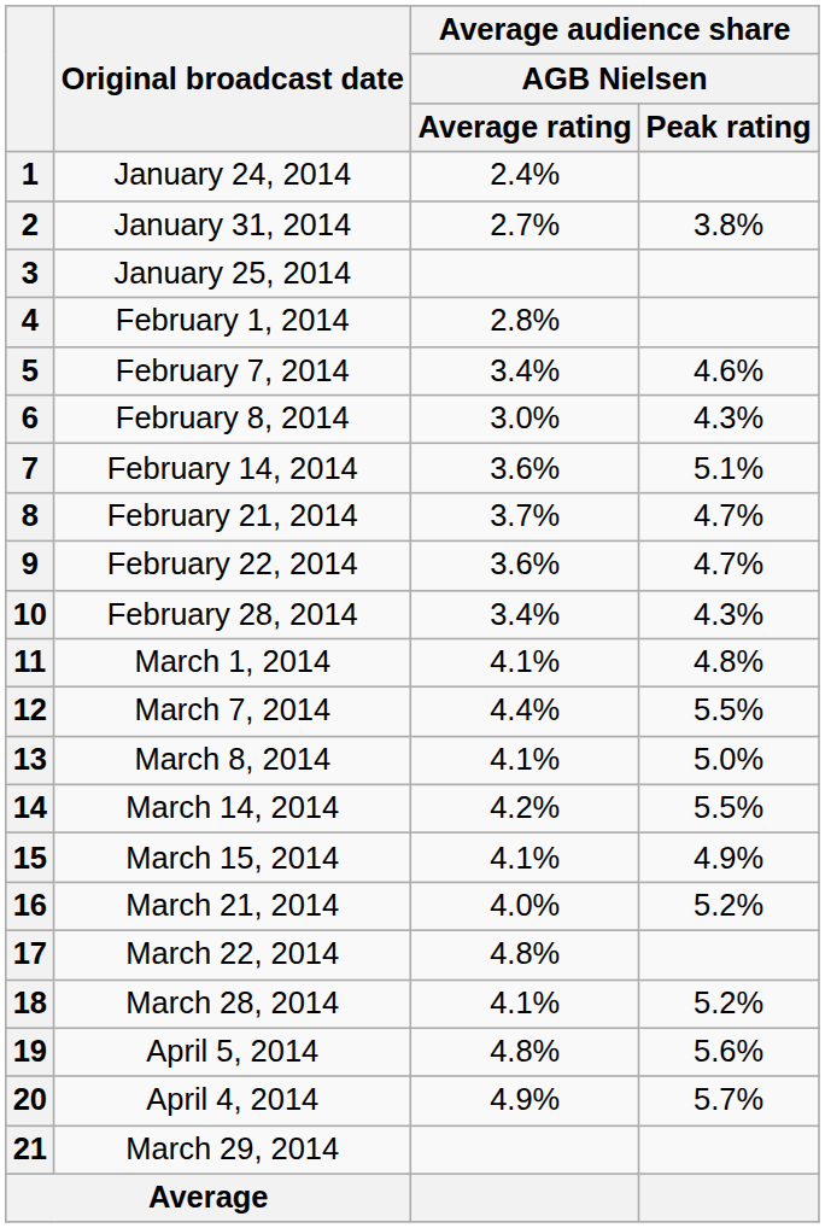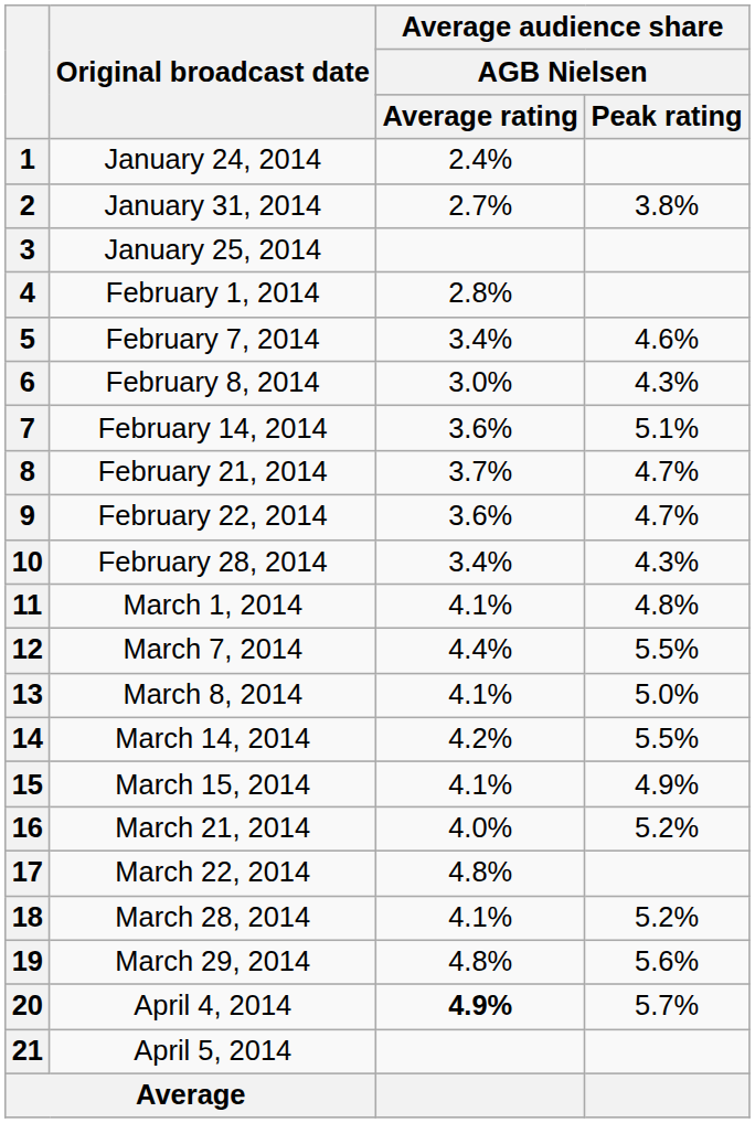 <table class="wikitable" style="text-align:center">
 <tr>
 <th rowspan="3"></th>
 <th rowspan="3">Original broadcast date</th>
 <th colspan="2">Average audience share</th>
 </tr>
 <tr>
 <th colspan="2">AGB Nielsen</th>
 </tr>
 <tr>
 <th>Average rating</th>
 <th>Peak rating</th>
 </tr>
 <tr>
 <th>1</th>
 <td>January 24, 2014</td>
 <td>2.4%</td>
 <td></td>
 </tr>
 <tr>
 <th>2</th>
 <td>January 31, 2014</td>
 <td>2.7%</td>
 <td>3.8%</td>
 </tr>
 <tr>
 <th>3</th>
 <td>January 25, 2014</td>
 <td></td>
 <td></td>
 </tr>
 <tr>
 <th>4</th>
 <td>February 1, 2014</td>
 <td>2.8%</td>
 <td></td>
 </tr>
 <tr>
 <th>5</th>
 <td>February 7, 2014</td>
 <td>3.4%</td>
 <td>4.6%</td>
 </tr>
 <tr>
 <th>6</th>
 <td>February 8, 2014</td>
 <td>3.0%</td>
 <td>4.3%</td>
 </tr>
 <tr>
 <th>7</th>
 <td>February 14, 2014</td>
 <td>3.6%</td>
 <td>5.1%</td>
 </tr>
 <tr>
 <th>8</th>
 <td>February 21, 2014</td>
 <td>3.7%</td>
 <td>4.7%</td>
 </tr>
 <tr>
 <th>9</th>
 <td>February 22, 2014</td>
 <td>3.6%</td>
 <td>4.7%</td>
 </tr>
 <tr>
 <th>10</th>
 <td>February 28, 2014</td>
 <td>3.4%</td>
 <td>4.3%</td>
 </tr>
 <tr>
 <th>11</th>
 <td>March 1, 2014</td>
 <td>4.1%</td>
 <td>4.8%</td>
 </tr>
 <tr>
 <th>12</th>
 <td>March 7, 2014</td>
 <td>4.4%</td>
 <td>5.5%</td>
 </tr>
 <tr>
 <th>13</th>
 <td>March 8, 2014</td>
 <td>4.1%</td>
 <td>5.0%</td>
 </tr>
 <tr>
 <th>14</th>
 <td>March 14, 2014</td>
 <td>4.2%</td>
 <td>5.5%</td>
 </tr>
 <tr>
 <th>15</th>
 <td>March 15, 2014</td>
 <td>4.1%</td>
 <td>4.9%</td>
 </tr>
 <tr>
 <th>16</th>
 <td>March 21, 2014</td>
 <td>4.0%</td>
 <td>5.2%</td>
 </tr>
 <tr>
 <th>17</th>
 <td>March 22, 2014</td>
 <td>4.8%</td>
 <td></td>
 </tr>
 <tr>
 <th>18</th>
 <td>March 28, 2014</td>
 <td>4.1%</td>
 <td>5.2%</td>
 </tr>
 <tr>
 <th>19</th>
-<td>April 5, 2014</td>
+<td>March 29, 2014</td>
 <td>4.8%</td>
 <td>5.6%</td>
 </tr>
 <tr>
 <th>20</th>
 <td>April 4, 2014</td>
-<td>4.9%</td>
+<td><strong>4.9%</strong></td>
 <td>5.7%</td>
 </tr>
 <tr>
 <th>21</th>
-<td>March 29, 2014</td>
+<td>April 5, 2014</td>
 <td></td>
 <td></td>
 </tr>
 <tr>
 <th colspan="2">Average</th>
 <th></th>
 <th></th>
 </tr>
 </table>
